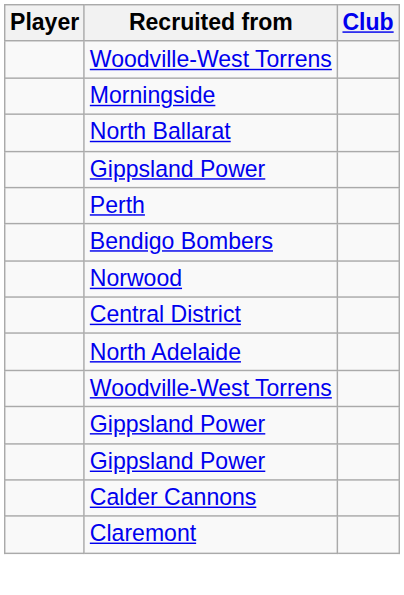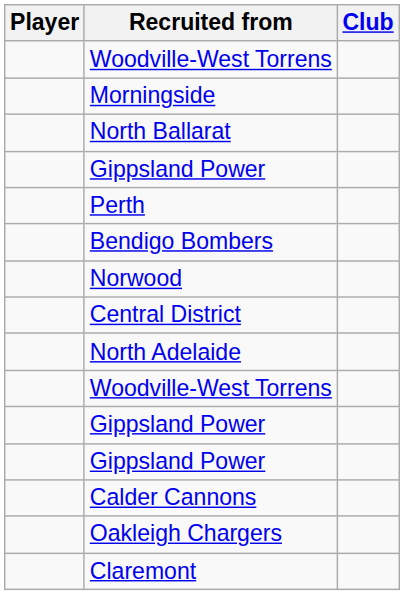 <table class="wikitable sortable">
 <tr>
 <th>Player</th>
 <th>Recruited from</th>
 <th><a href='#'>Club</a></th>
 </tr>
 <tr>
 <td></td>
 <td><a href='#'>Woodville-West Torrens</a></td>
 <td></td>
 </tr>
 <tr>
 <td></td>
 <td><a href='#'>Morningside</a></td>
 <td></td>
 </tr>
 <tr>
 <td></td>
 <td><a href='#'>North Ballarat</a></td>
 <td></td>
 </tr>
 <tr>
 <td></td>
 <td><a href='#'>Gippsland Power</a></td>
 <td></td>
 </tr>
 <tr>
 <td></td>
 <td><a href='#'>Perth</a></td>
 <td></td>
 </tr>
 <tr>
 <td></td>
 <td><a href='#'>Bendigo Bombers</a></td>
 <td></td>
 </tr>
 <tr>
 <td></td>
 <td><a href='#'>Norwood</a></td>
 <td></td>
 </tr>
 <tr>
 <td></td>
 <td><a href='#'>Central District</a></td>
 <td></td>
 </tr>
 <tr>
 <td></td>
 <td><a href='#'>North Adelaide</a></td>
 <td></td>
 </tr>
 <tr>
 <td></td>
 <td><a href='#'>Woodville-West Torrens</a></td>
 <td></td>
 </tr>
 <tr>
 <td></td>
 <td><a href='#'>Gippsland Power</a></td>
 <td></td>
 </tr>
 <tr>
 <td></td>
 <td><a href='#'>Gippsland Power</a></td>
 <td></td>
 </tr>
 <tr>
 <td></td>
 <td><a href='#'>Calder Cannons</a></td>
 <td></td>
 </tr>
 <tr>
 <td></td>
+<td><a href='#'>Oakleigh Chargers</a></td>
+<td></td>
+</tr>
+<tr>
+<td></td>
 <td><a href='#'>Claremont</a></td>
 <td></td>
 </tr>
 </table>
